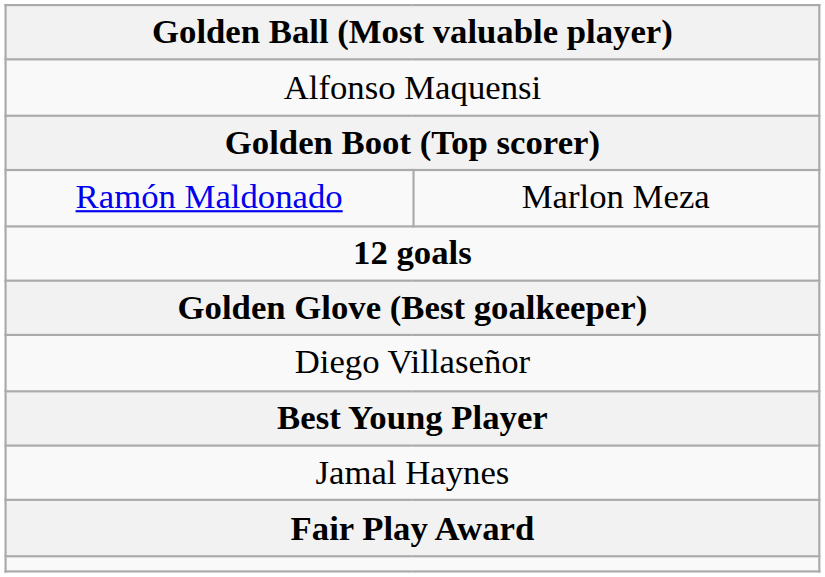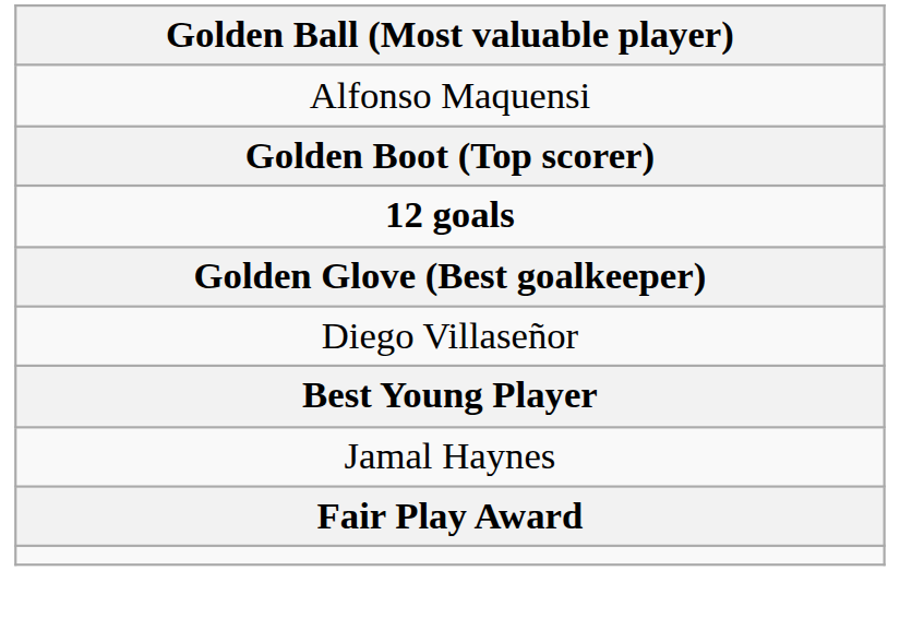 <table class="wikitable" style="margin: 1em auto 1em auto;">
 <tr>
 <th width=360 colspan=2>Golden Ball (Most valuable player)</th>
 </tr>
 <tr>
 <td colspan=2 style="text-align:center;"> Alfonso Maquensi</td>
 </tr>
 <tr>
 <th colspan=2>Golden Boot (Top scorer)</th>
-</tr>
-<tr>
-<td width=180 style="text-align:center;"> <a href='#'>Ramón Maldonado</a></td>
-<td width=180 style="text-align:center;"> Marlon Meza</td>
 </tr>
 <tr>
 <td colspan=2 style="text-align:center;"><strong>12 goals</strong></td>
 </tr>
 <tr>
 <th colspan=2>Golden Glove (Best goalkeeper)</th>
 </tr>
 <tr>
 <td colspan=2 style="text-align:center;"> Diego Villaseñor</td>
 </tr>
 <tr>
 <th colspan=2>Best Young Player</th>
 </tr>
 <tr>
 <td colspan=2 style="text-align:center;"> Jamal Haynes</td>
 </tr>
 <tr>
 <th colspan=2>Fair Play Award</th>
 </tr>
 <tr>
 <td colspan=2 style="text-align:center;"></td>
 </tr>
 </table>
